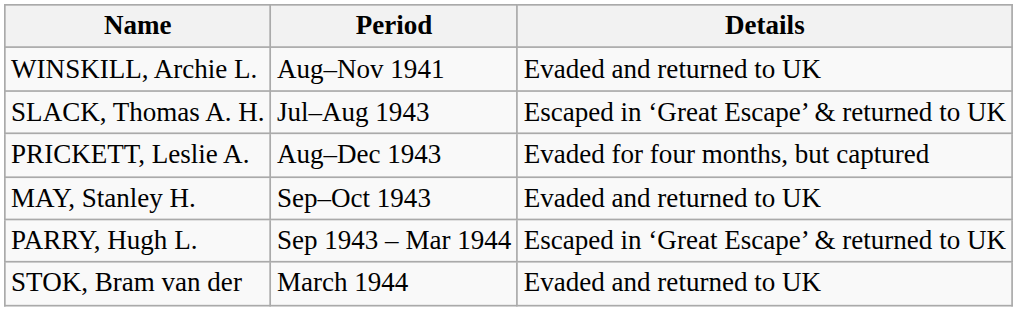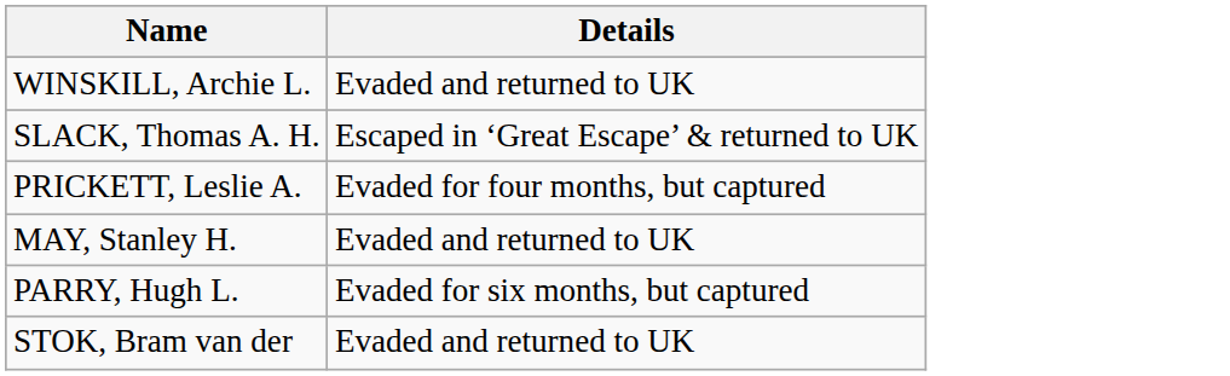 <table class="wikitable">
 <tr>
 <th>Name</th>
-<th>Period</th>
 <th>Details</th>
 </tr>
 <tr>
 <td>WINSKILL, Archie L.</td>
-<td>Aug–Nov 1941</td>
 <td>Evaded and returned to UK</td>
 </tr>
 <tr>
 <td>SLACK, Thomas A. H.</td>
-<td>Jul–Aug 1943</td>
 <td>Escaped in ‘Great Escape’ & returned to UK</td>
 </tr>
 <tr>
 <td>PRICKETT, Leslie A.</td>
-<td>Aug–Dec 1943</td>
 <td>Evaded for four months, but captured</td>
 </tr>
 <tr>
 <td>MAY, Stanley H.</td>
-<td>Sep–Oct 1943</td>
 <td>Evaded and returned to UK</td>
 </tr>
 <tr>
 <td>PARRY, Hugh L.</td>
-<td>Sep 1943 – Mar 1944</td>
-<td>Escaped in ‘Great Escape’ & returned to UK</td>
+<td>Evaded for six months, but captured</td>
 </tr>
 <tr>
 <td>STOK, Bram van der</td>
-<td>March 1944</td>
 <td>Evaded and returned to UK</td>
 </tr>
 </table>
